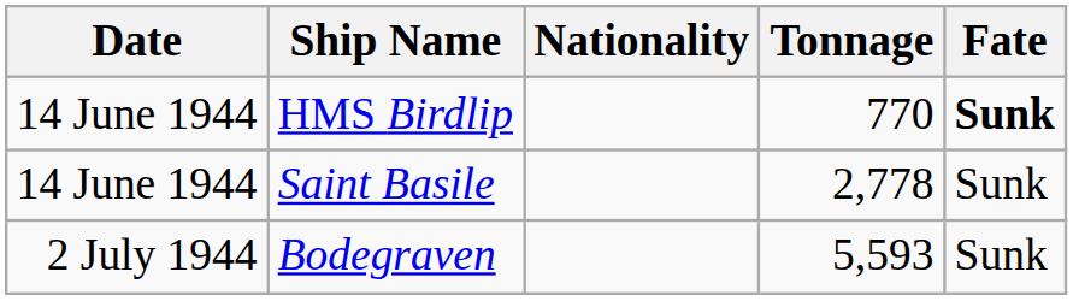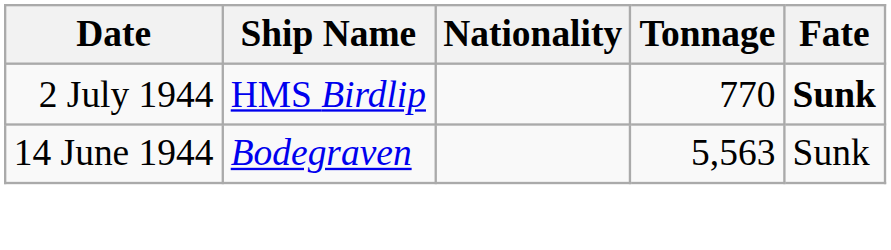 <table class="wikitable sortable">
 <tr>
 <th>Date</th>
 <th>Ship Name</th>
 <th>Nationality</th>
 <th>Tonnage</th>
 <th>Fate</th>
 </tr>
 <tr>
-<td align="right">14 June 1944</td>
+<td align="right">2 July 1944</td>
 <td align="left"><a href='#'>HMS <em>Birdlip</em></a></td>
 <td align="left"></td>
 <td align="right">770</td>
 <td align="left"><strong>Sunk</strong></td>
 </tr>
 <tr>
 <td align="right">14 June 1944</td>
-<td align="left"><a href='#'><em>Saint Basile</em></a></td>
-<td align="left"></td>
-<td align="right">2,778</td>
-<td align="left">Sunk</td>
-</tr>
-<tr>
-<td align="right">2 July 1944</td>
 <td align="left"><a href='#'><em>Bodegraven</em></a></td>
 <td align="left"></td>
-<td align="right">5,593</td>
+<td align="right">5,563</td>
 <td align="left">Sunk</td>
 </tr>
 </table>
